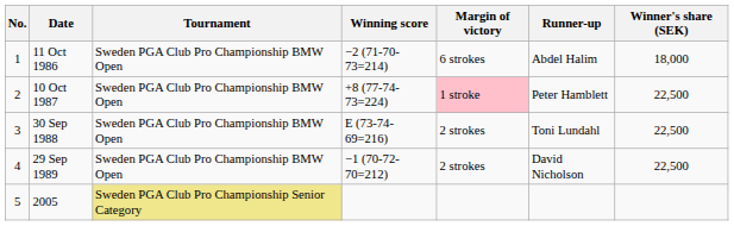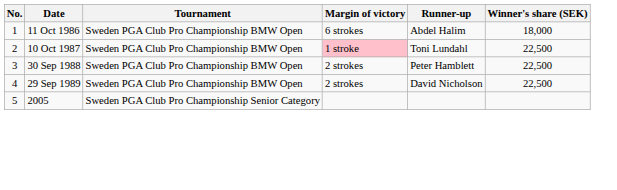 <table class="wikitable" style="font-size:95%;">
 <tr>
 <th>No.</th>
 <th>Date</th>
 <th>Tournament</th>
-<th>Winning score</th>
 <th>Margin of victory</th>
 <th>Runner-up</th>
 <th>Winner's share (SEK)</th>
 </tr>
 <tr>
 <td align=center>1</td>
 <td>11 Oct 1986</td>
 <td>Sweden PGA Club Pro Championship BMW Open</td>
-<td>−2 (71-70-73=214)</td>
 <td>6 strokes</td>
 <td> Abdel Halim</td>
 <td align=center>18,000</td>
 </tr>
 <tr>
 <td align=center>2</td>
 <td>10 Oct 1987</td>
 <td>Sweden PGA Club Pro Championship BMW Open</td>
-<td>+8 (77-74-73=224)</td>
 <td style="background: pink;">1 stroke</td>
-<td> Peter Hamblett</td>
+<td> Toni Lundahl</td>
 <td align=center>22,500</td>
 </tr>
 <tr>
 <td align=center>3</td>
 <td>30 Sep 1988</td>
 <td>Sweden PGA Club Pro Championship BMW Open</td>
-<td>E (73-74-69=216)</td>
 <td>2 strokes</td>
-<td> Toni Lundahl</td>
+<td> Peter Hamblett</td>
 <td align=center>22,500</td>
 </tr>
 <tr>
 <td align=center>4</td>
 <td>29 Sep 1989</td>
 <td>Sweden PGA Club Pro Championship BMW Open</td>
-<td>−1 (70-72-70=212)</td>
 <td>2 strokes</td>
 <td> David Nicholson</td>
 <td align=center>22,500</td>
 </tr>
 <tr>
 <td align=center>5</td>
 <td>2005</td>
-<td style="background: khaki;">Sweden PGA Club Pro Championship Senior Category</td>
-<td></td>
+<td>Sweden PGA Club Pro Championship Senior Category</td>
 <td></td>
 <td></td>
 <td></td>
 </tr>
 </table>
